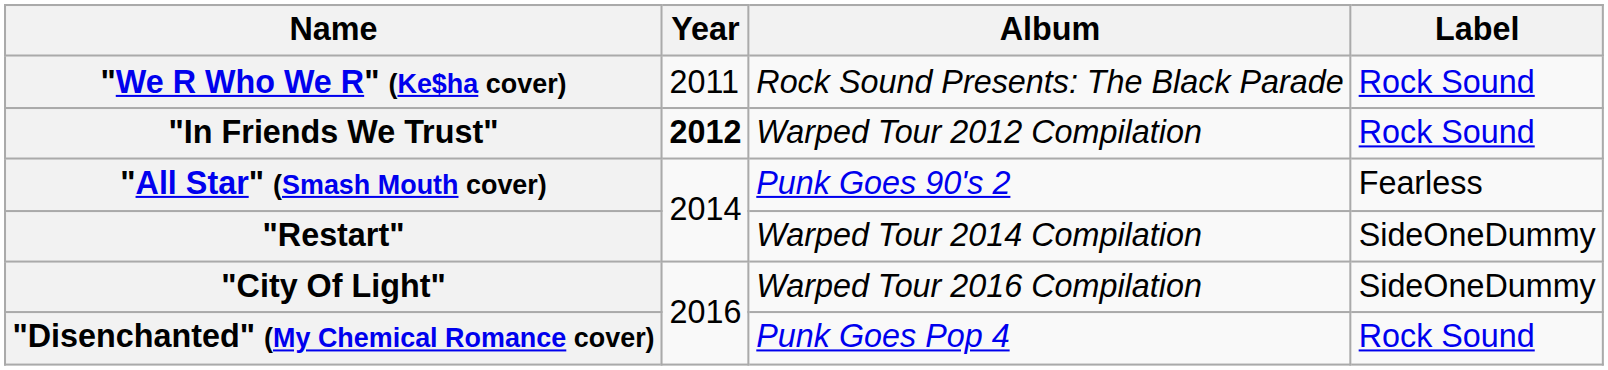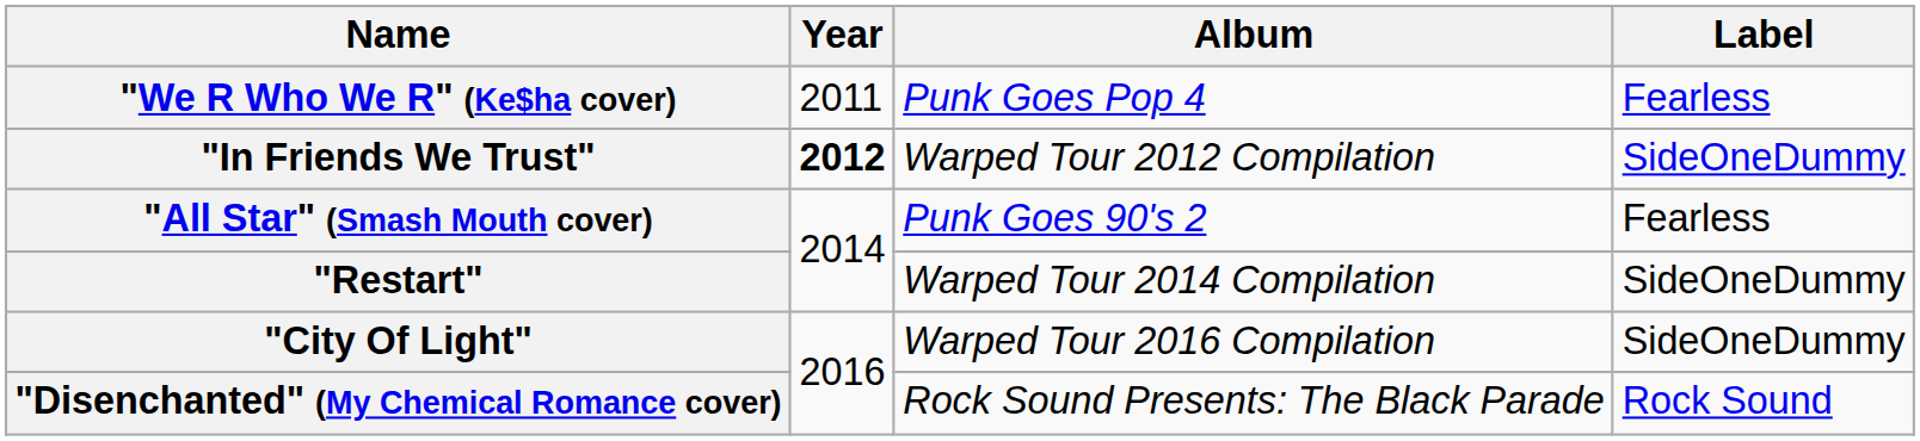 <table class="wikitable plainrowheaders">
 <tr>
 <th>Name</th>
 <th>Year</th>
 <th>Album</th>
 <th>Label</th>
 </tr>
 <tr>
 <th scope="row">"<a href='#'>We R Who We R</a>" <small>(<a href='#'>Ke$ha</a> cover)</small></th>
 <td>2011</td>
-<td><em>Rock Sound Presents: The Black Parade</em></td>
-<td><a href='#'>Rock Sound</a></td>
+<td><em><a href='#'>Punk Goes Pop 4</a></em></td>
+<td><a href='#'>Fearless</a></td>
 </tr>
 <tr>
 <th scope="row">"In Friends We Trust"</th>
 <td><strong>2012</strong></td>
 <td><em>Warped Tour 2012 Compilation</em></td>
-<td><a href='#'>Rock Sound</a></td>
+<td><a href='#'>SideOneDummy</a></td>
 </tr>
 <tr>
 <th scope="row">"<a href='#'>All Star</a>" <small>(<a href='#'>Smash Mouth</a> cover)</small></th>
 <td rowspan=2>2014</td>
 <td><em><a href='#'>Punk Goes 90's 2</a></em></td>
 <td>Fearless</td>
 </tr>
 <tr>
 <th scope="row">"Restart"</th>
 <td><em>Warped Tour 2014 Compilation</em></td>
 <td>SideOneDummy</td>
 </tr>
 <tr>
 <th scope="row">"City Of Light"</th>
 <td rowspan=2>2016</td>
 <td><em>Warped Tour 2016 Compilation</em></td>
 <td>SideOneDummy</td>
 </tr>
 <tr>
 <th scope="row">"Disenchanted" <small>(<a href='#'>My Chemical Romance</a> cover)</small></th>
-<td><em><a href='#'>Punk Goes Pop 4</a></em></td>
+<td><em>Rock Sound Presents: The Black Parade</em></td>
 <td><a href='#'>Rock Sound</a></td>
 </tr>
 </table>
